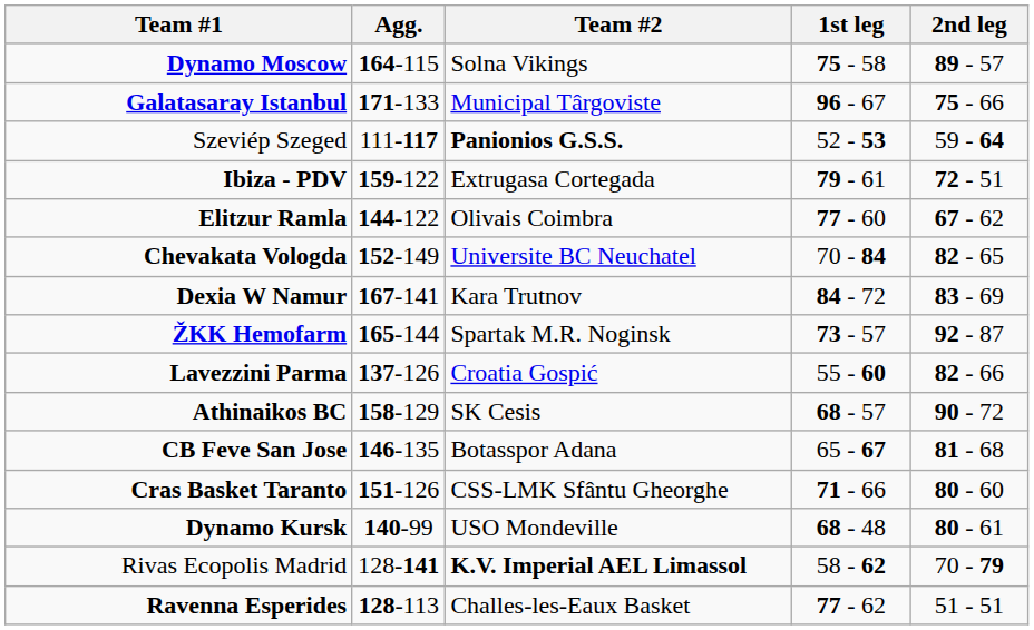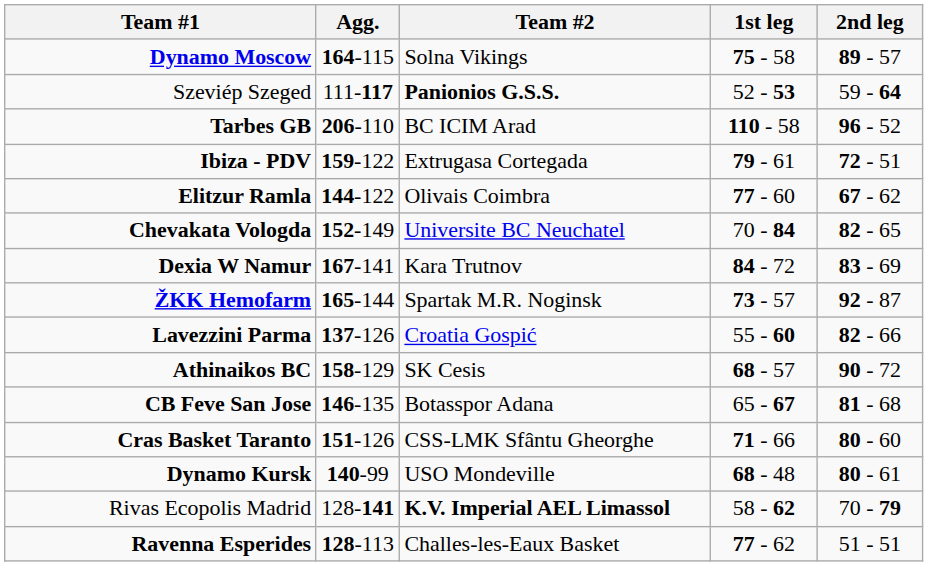 <table class=wikitable style="text-align:center">
 <tr>
 <th width=220>Team #1</th>
 <th width=40>Agg.</th>
 <th width=220>Team #2</th>
 <th width=70>1st leg</th>
 <th width=70>2nd leg</th>
 </tr>
 <tr>
 <td align=right><strong><a href='#'>Dynamo Moscow</a></strong> </td>
 <td><strong>164</strong>-115</td>
 <td align=left> Solna Vikings</td>
 <td><strong>75</strong> - 58</td>
 <td><strong>89</strong> - 57</td>
 </tr>
 <tr>
-<td align=right><strong><a href='#'>Galatasaray Istanbul</a></strong> </td>
-<td><strong>171</strong>-133</td>
-<td align=left> <a href='#'>Municipal Târgoviste</a></td>
-<td><strong>96</strong> - 67</td>
-<td><strong>75</strong> - 66</td>
-</tr>
-<tr>
 <td align=right>Szeviép Szeged </td>
 <td>111-<strong>117</strong></td>
 <td align=left> <strong>Panionios G.S.S.</strong></td>
 <td>52 - <strong>53</strong></td>
 <td>59 - <strong>64</strong></td>
+</tr>
+<tr>
+<td align=right><strong>Tarbes GB</strong> </td>
+<td><strong>206</strong>-110</td>
+<td align=left> BC ICIM Arad</td>
+<td><strong>110</strong> - 58</td>
+<td><strong>96</strong> - 52</td>
 </tr>
 <tr>
 <td align=right><strong>Ibiza - PDV</strong> </td>
 <td><strong>159</strong>-122</td>
 <td align=left> Extrugasa Cortegada</td>
 <td><strong>79</strong> - 61</td>
 <td><strong>72</strong> - 51</td>
 </tr>
 <tr>
 <td align=right><strong>Elitzur Ramla</strong> </td>
 <td><strong>144</strong>-122</td>
 <td align=left> Olivais Coimbra</td>
 <td><strong>77</strong> - 60</td>
 <td><strong>67</strong> - 62</td>
 </tr>
 <tr>
 <td align=right><strong>Chevakata Vologda</strong> </td>
 <td><strong>152</strong>-149</td>
 <td align=left> <a href='#'>Universite BC Neuchatel</a></td>
 <td>70 - <strong>84</strong></td>
 <td><strong>82</strong> - 65</td>
 </tr>
 <tr>
 <td align=right><strong>Dexia W Namur</strong> </td>
 <td><strong>167</strong>-141</td>
 <td align=left> Kara Trutnov</td>
 <td><strong>84</strong> - 72</td>
 <td><strong>83</strong> - 69</td>
 </tr>
 <tr>
 <td align=right><strong><a href='#'>ŽKK Hemofarm</a></strong> </td>
 <td><strong>165</strong>-144</td>
 <td align=left> Spartak M.R. Noginsk</td>
 <td><strong>73</strong> - 57</td>
 <td><strong>92</strong> - 87</td>
 </tr>
 <tr>
 <td align=right><strong>Lavezzini Parma</strong> </td>
 <td><strong>137</strong>-126</td>
 <td align=left> <a href='#'>Croatia Gospić</a></td>
 <td>55 - <strong>60</strong></td>
 <td><strong>82</strong> - 66</td>
 </tr>
 <tr>
 <td align=right><strong>Athinaikos BC</strong> </td>
 <td><strong>158</strong>-129</td>
 <td align=left> SK Cesis</td>
 <td><strong>68</strong> - 57</td>
 <td><strong>90</strong> - 72</td>
 </tr>
 <tr>
 <td align=right><strong>CB Feve San Jose</strong> </td>
 <td><strong>146</strong>-135</td>
 <td align=left> Botasspor Adana</td>
 <td>65 - <strong>67</strong></td>
 <td><strong>81</strong> - 68</td>
 </tr>
 <tr>
 <td align=right><strong>Cras Basket Taranto</strong> </td>
 <td><strong>151</strong>-126</td>
 <td align=left> CSS-LMK Sfântu Gheorghe</td>
 <td><strong>71</strong> - 66</td>
 <td><strong>80</strong> - 60</td>
 </tr>
 <tr>
 <td align=right><strong>Dynamo Kursk</strong> </td>
 <td><strong>140</strong>-99</td>
 <td align=left> USO Mondeville</td>
 <td><strong>68</strong> - 48</td>
 <td><strong>80</strong> - 61</td>
 </tr>
 <tr>
 <td align=right>Rivas Ecopolis Madrid </td>
 <td>128-<strong>141</strong></td>
 <td align=left> <strong>K.V. Imperial AEL Limassol</strong></td>
 <td>58 - <strong>62</strong></td>
 <td>70 - <strong>79</strong></td>
 </tr>
 <tr>
 <td align=right><strong>Ravenna Esperides</strong> </td>
 <td><strong>128</strong>-113</td>
 <td align=left> Challes-les-Eaux Basket</td>
 <td><strong>77</strong> - 62</td>
 <td>51 - 51</td>
 </tr>
 </table>
